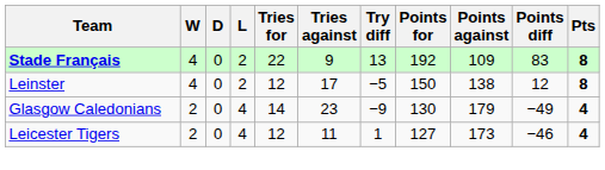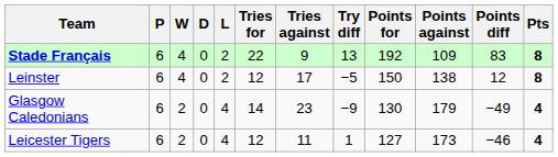 <table class="wikitable" style="text-align: center;">
 <tr>
 <th width="200">Team</th>
+<th width="20">P</th>
 <th width="20">W</th>
 <th width="20">D</th>
 <th width="20">L</th>
 <th width="20">Tries for</th>
 <th width="20">Tries against</th>
 <th width="30">Try diff</th>
 <th width="20">Points for</th>
 <th width="20">Points against</th>
 <th width="25">Points diff</th>
 <th width="20">Pts</th>
 </tr>
 <tr bgcolor="#ccffcc">
 <td align="left">  <strong><a href='#'>Stade Français</a></strong></td>
+<td>6</td>
 <td>4</td>
 <td>0</td>
 <td>2</td>
 <td>22</td>
 <td>9</td>
 <td>13</td>
 <td>192</td>
 <td>109</td>
 <td>83</td>
 <td><strong>8</strong></td>
 </tr>
 <tr>
 <td align="left"> <a href='#'>Leinster</a></td>
+<td>6</td>
 <td>4</td>
 <td>0</td>
 <td>2</td>
 <td>12</td>
 <td>17</td>
 <td>−5</td>
 <td>150</td>
 <td>138</td>
 <td>12</td>
 <td><strong>8</strong></td>
 </tr>
 <tr>
 <td align="left"> <a href='#'>Glasgow Caledonians</a></td>
+<td>6</td>
 <td>2</td>
 <td>0</td>
 <td>4</td>
 <td>14</td>
 <td>23</td>
 <td>−9</td>
 <td>130</td>
 <td>179</td>
 <td>−49</td>
 <td><strong>4</strong></td>
 </tr>
 <tr>
 <td align="left">  <a href='#'>Leicester Tigers</a></td>
+<td>6</td>
 <td>2</td>
 <td>0</td>
 <td>4</td>
 <td>12</td>
 <td>11</td>
 <td>1</td>
 <td>127</td>
 <td>173</td>
 <td>−46</td>
 <td><strong>4</strong></td>
 </tr>
 </table>
